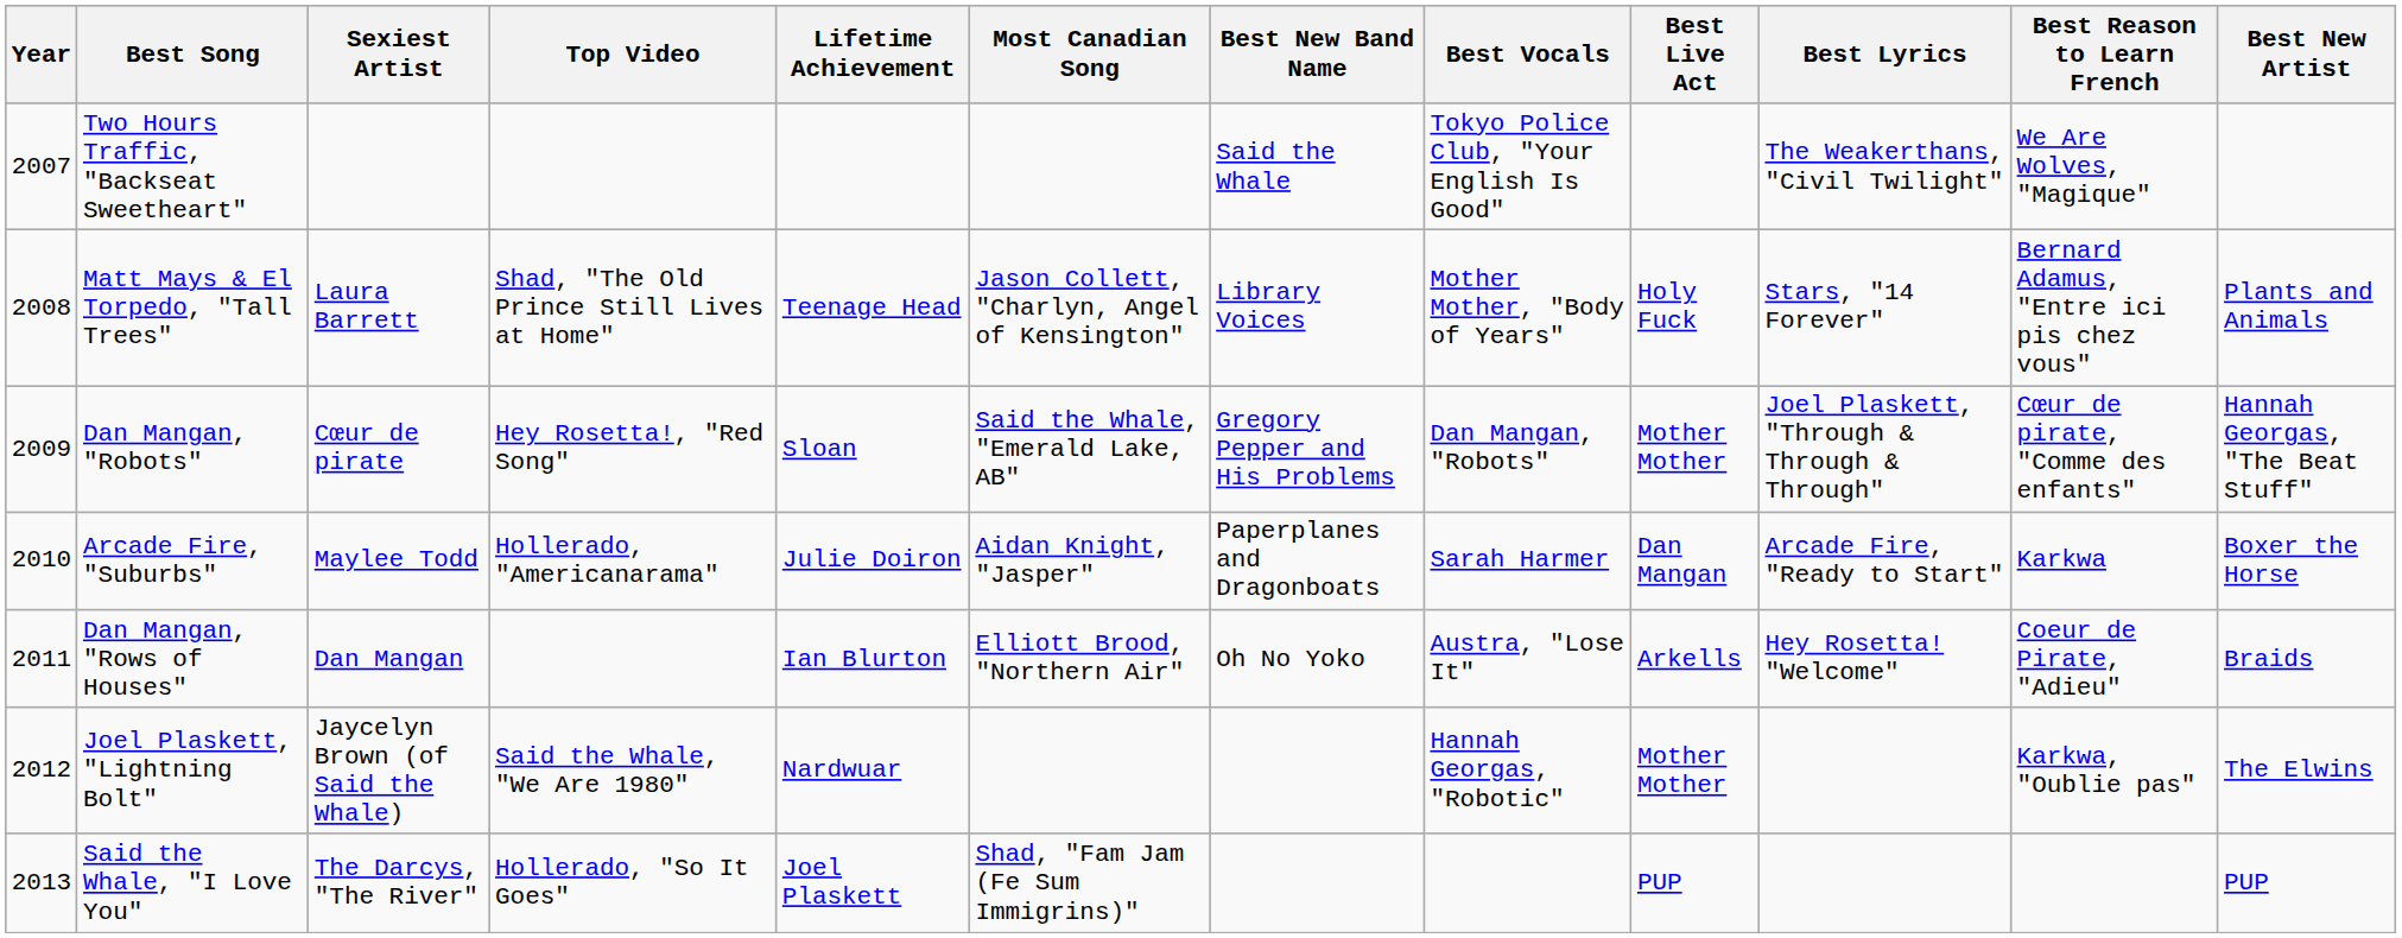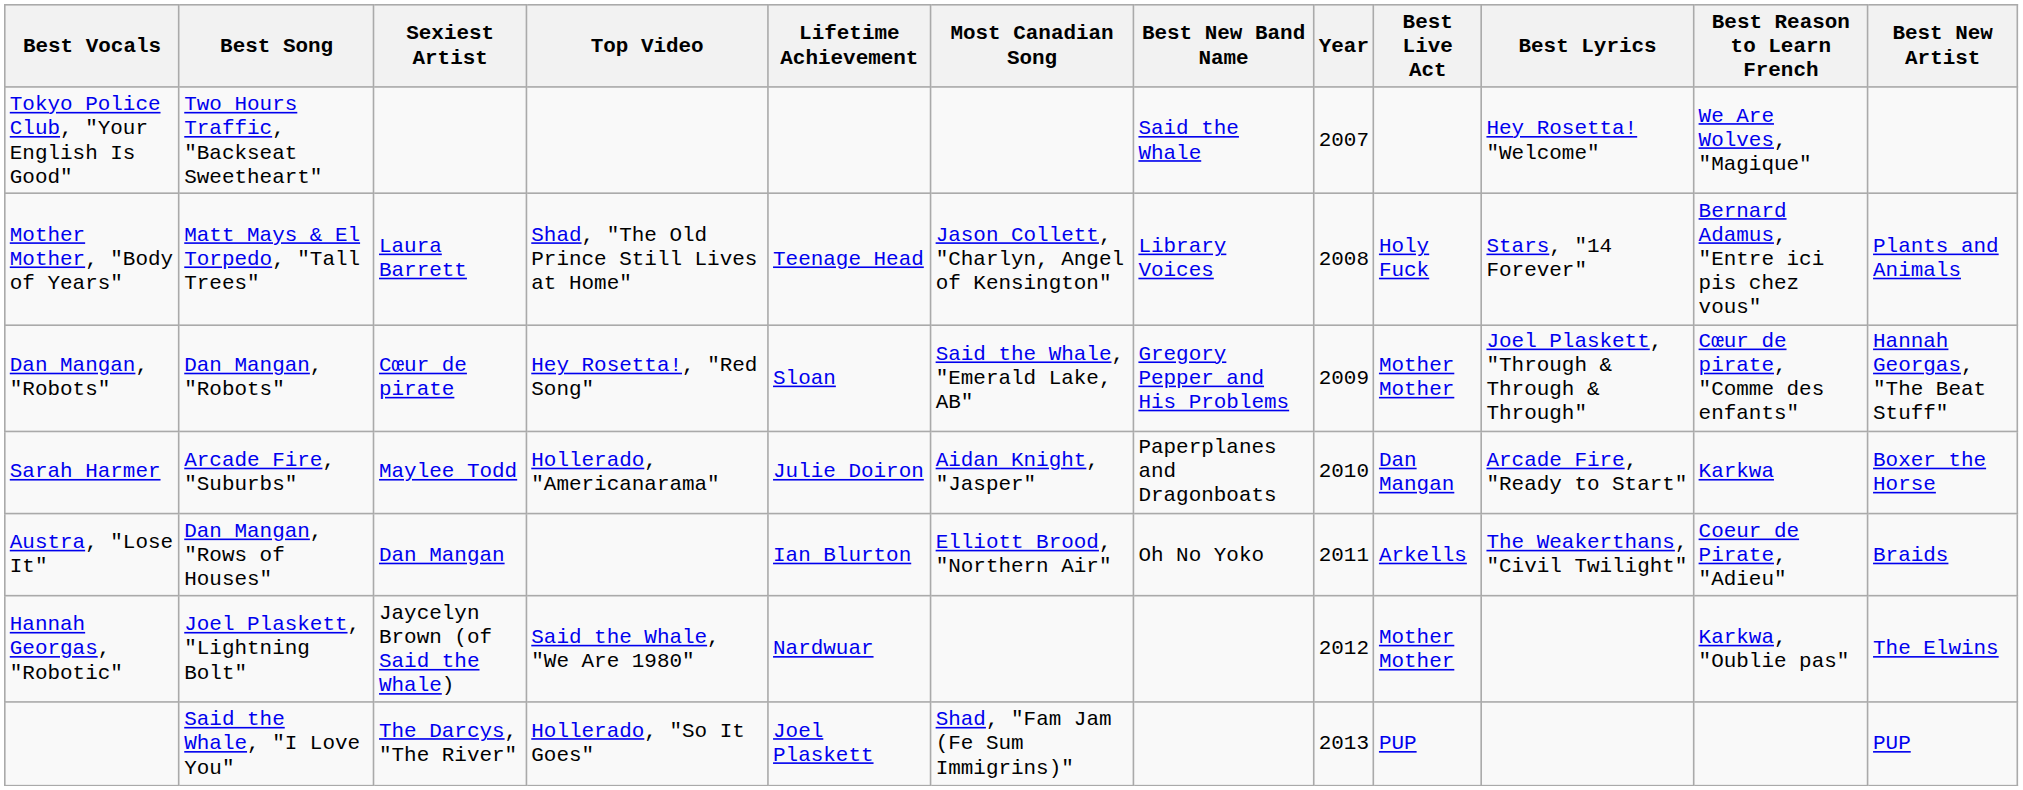 <table class="wikitable">
 <tr>
-<th>Year</th>
+<th>Best Vocals</th>
 <th>Best Song</th>
 <th>Sexiest Artist</th>
 <th>Top Video</th>
 <th>Lifetime Achievement</th>
 <th>Most Canadian Song</th>
 <th>Best New Band Name</th>
-<th>Best Vocals</th>
+<th>Year</th>
 <th>Best Live Act</th>
 <th>Best Lyrics</th>
 <th>Best Reason to Learn French</th>
 <th>Best New Artist</th>
 </tr>
 <tr>
-<td>2007</td>
+<td><a href='#'>Tokyo Police Club</a>, "Your English Is Good"</td>
 <td><a href='#'>Two Hours Traffic</a>, "Backseat Sweetheart"</td>
 <td></td>
 <td></td>
 <td></td>
 <td></td>
 <td><a href='#'>Said the Whale</a></td>
-<td><a href='#'>Tokyo Police Club</a>, "Your English Is Good"</td>
+<td>2007</td>
 <td></td>
-<td><a href='#'>The Weakerthans</a>, "Civil Twilight"</td>
+<td><a href='#'>Hey Rosetta!</a> "Welcome"</td>
 <td><a href='#'>We Are Wolves</a>, "Magique"</td>
 <td></td>
 </tr>
 <tr>
-<td>2008</td>
+<td><a href='#'>Mother Mother</a>, "Body of Years"</td>
 <td><a href='#'>Matt Mays & El Torpedo</a>, "Tall Trees"</td>
 <td><a href='#'>Laura Barrett</a></td>
 <td><a href='#'>Shad</a>, "The Old Prince Still Lives at Home"</td>
 <td><a href='#'>Teenage Head</a></td>
 <td><a href='#'>Jason Collett</a>, "Charlyn, Angel of Kensington"</td>
 <td><a href='#'>Library Voices</a></td>
-<td><a href='#'>Mother Mother</a>, "Body of Years"</td>
+<td>2008</td>
 <td><a href='#'>Holy Fuck</a></td>
 <td><a href='#'>Stars</a>, "14 Forever"</td>
 <td><a href='#'>Bernard Adamus</a>, "Entre ici pis chez vous"</td>
 <td><a href='#'>Plants and Animals</a></td>
 </tr>
 <tr>
-<td>2009</td>
+<td><a href='#'>Dan Mangan</a>, "Robots"</td>
 <td><a href='#'>Dan Mangan</a>, "Robots"</td>
 <td><a href='#'>Cœur de pirate</a></td>
 <td><a href='#'>Hey Rosetta!</a>, "Red Song"</td>
 <td><a href='#'>Sloan</a></td>
 <td><a href='#'>Said the Whale</a>, "Emerald Lake, AB"</td>
 <td><a href='#'>Gregory Pepper and His Problems</a></td>
-<td><a href='#'>Dan Mangan</a>, "Robots"</td>
+<td>2009</td>
 <td><a href='#'>Mother Mother</a></td>
 <td><a href='#'>Joel Plaskett</a>, "Through & Through & Through"</td>
 <td><a href='#'>Cœur de pirate</a>, "Comme des enfants"</td>
 <td><a href='#'>Hannah Georgas</a>, "The Beat Stuff"</td>
 </tr>
 <tr>
-<td>2010</td>
+<td><a href='#'>Sarah Harmer</a></td>
 <td><a href='#'>Arcade Fire</a>, "Suburbs"</td>
 <td><a href='#'>Maylee Todd</a></td>
 <td><a href='#'>Hollerado</a>, "Americanarama"</td>
 <td><a href='#'>Julie Doiron</a></td>
 <td><a href='#'>Aidan Knight</a>, "Jasper"</td>
 <td>Paperplanes and Dragonboats</td>
-<td><a href='#'>Sarah Harmer</a></td>
+<td>2010</td>
 <td><a href='#'>Dan Mangan</a></td>
 <td><a href='#'>Arcade Fire</a>, "Ready to Start"</td>
 <td><a href='#'>Karkwa</a></td>
 <td><a href='#'>Boxer the Horse</a></td>
 </tr>
 <tr>
-<td>2011</td>
+<td><a href='#'>Austra</a>, "Lose It"</td>
 <td><a href='#'>Dan Mangan</a>, "Rows of Houses"</td>
 <td><a href='#'>Dan Mangan</a></td>
 <td></td>
 <td><a href='#'>Ian Blurton</a></td>
 <td><a href='#'>Elliott Brood</a>, "Northern Air"</td>
 <td>Oh No Yoko</td>
-<td><a href='#'>Austra</a>, "Lose It"</td>
+<td>2011</td>
 <td><a href='#'>Arkells</a></td>
-<td><a href='#'>Hey Rosetta!</a> "Welcome"</td>
+<td><a href='#'>The Weakerthans</a>, "Civil Twilight"</td>
 <td><a href='#'>Coeur de Pirate</a>, "Adieu"</td>
 <td><a href='#'>Braids</a></td>
 </tr>
 <tr>
-<td>2012</td>
+<td><a href='#'>Hannah Georgas</a>, "Robotic"</td>
 <td><a href='#'>Joel Plaskett</a>, "Lightning Bolt"</td>
 <td>Jaycelyn Brown (of <a href='#'>Said the Whale</a>)</td>
 <td><a href='#'>Said the Whale</a>, "We Are 1980"</td>
 <td><a href='#'>Nardwuar</a></td>
 <td></td>
 <td></td>
-<td><a href='#'>Hannah Georgas</a>, "Robotic"</td>
+<td>2012</td>
 <td><a href='#'>Mother Mother</a></td>
 <td></td>
 <td><a href='#'>Karkwa</a>, "Oublie pas"</td>
 <td><a href='#'>The Elwins</a></td>
 </tr>
 <tr>
-<td>2013</td>
+<td></td>
 <td><a href='#'>Said the Whale</a>, "I Love You"</td>
 <td><a href='#'>The Darcys</a>, "The River"</td>
 <td><a href='#'>Hollerado</a>, "So It Goes"</td>
 <td><a href='#'>Joel Plaskett</a></td>
 <td><a href='#'>Shad</a>, "Fam Jam (Fe Sum Immigrins)"</td>
 <td></td>
-<td></td>
+<td>2013</td>
 <td><a href='#'>PUP</a></td>
 <td></td>
 <td></td>
 <td><a href='#'>PUP</a></td>
 </tr>
 </table>
